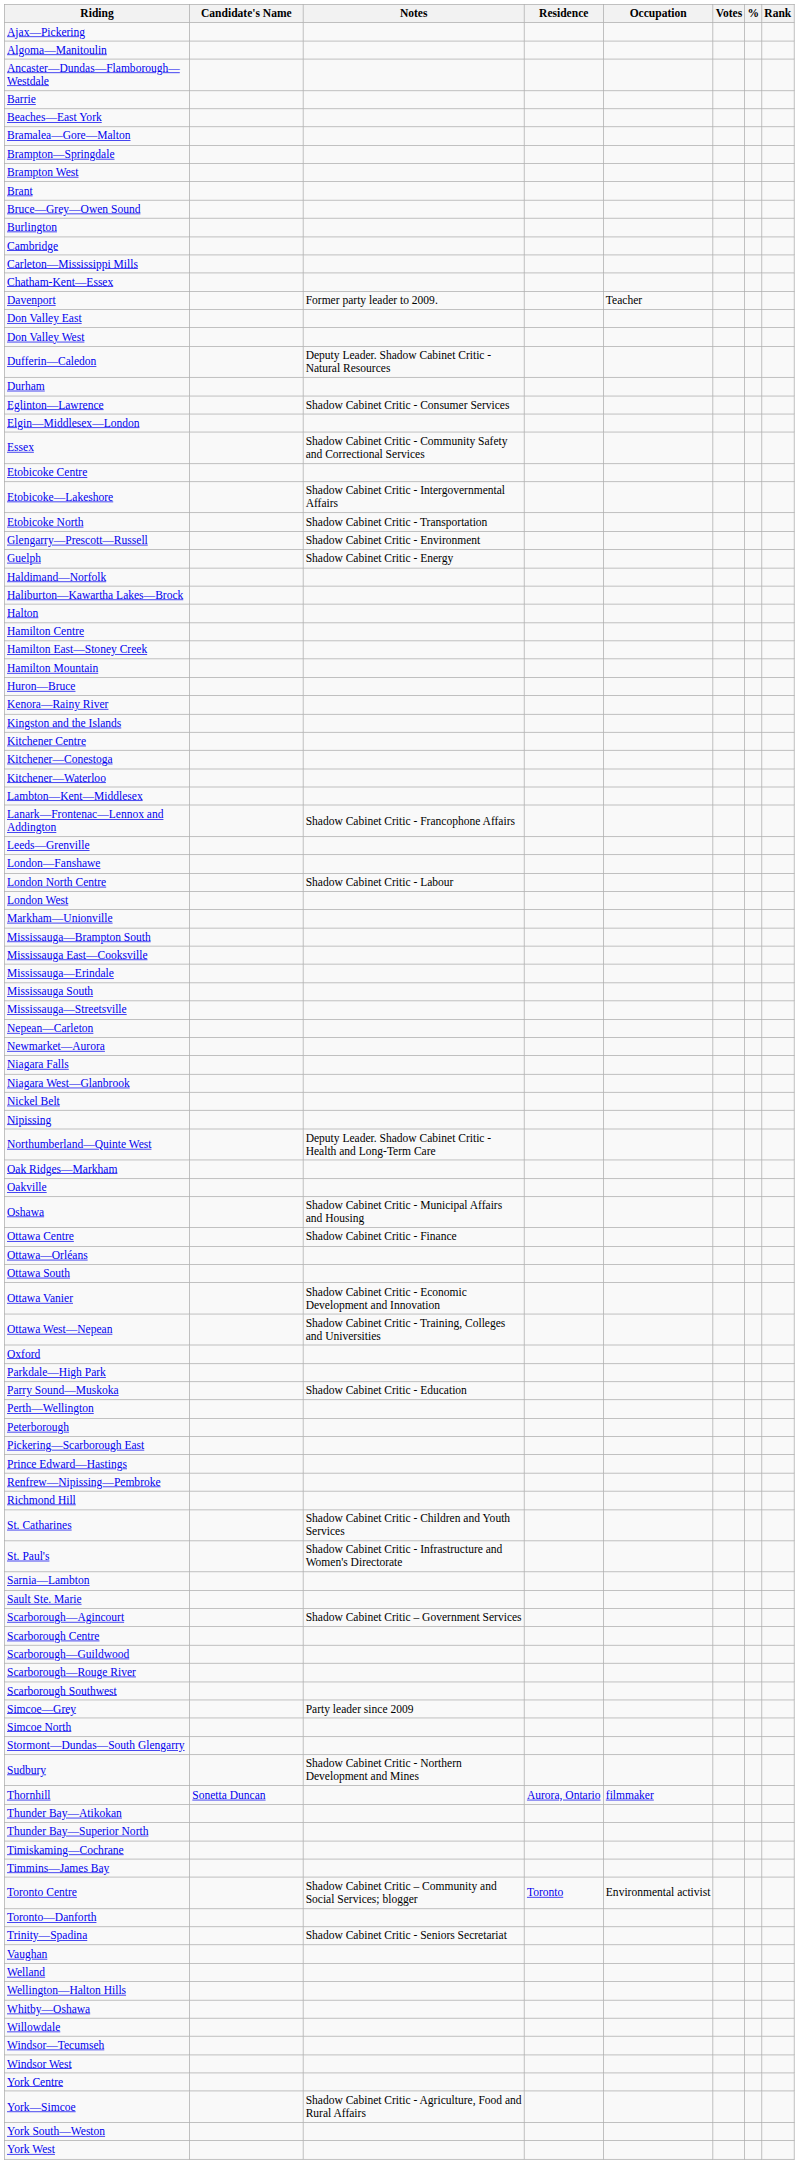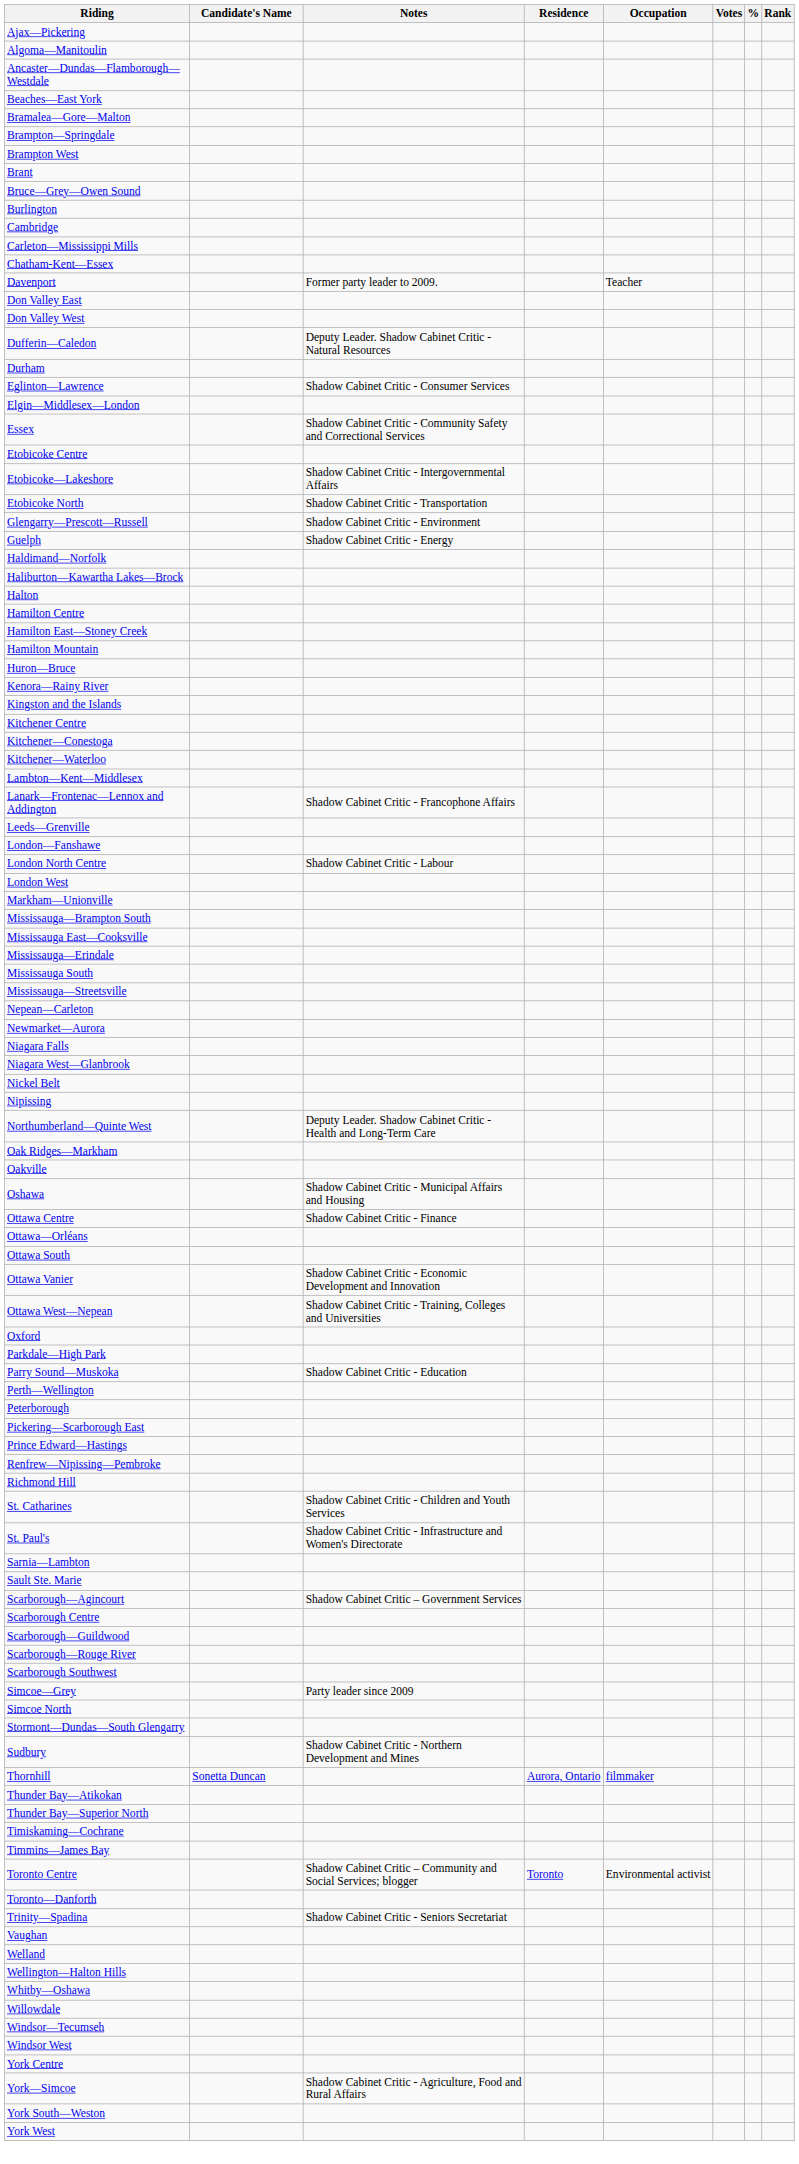 <table class="wikitable sortable">
 <tr>
 <th style="width:250px;">Riding<br></th>
 <th style="width:150px;">Candidate's Name</th>
 <th style="width:300px;">Notes</th>
 <th>Residence</th>
 <th>Occupation</th>
 <th>Votes</th>
 <th>%</th>
 <th>Rank</th>
 </tr>
 <tr>
 <td><a href='#'>Ajax—Pickering</a></td>
 <td></td>
 <td></td>
 <td></td>
 <td></td>
 <td></td>
 <td></td>
 <td></td>
 </tr>
 <tr>
 <td><a href='#'>Algoma—Manitoulin</a></td>
 <td></td>
 <td></td>
 <td></td>
 <td></td>
 <td></td>
 <td></td>
 <td></td>
 </tr>
 <tr>
 <td><a href='#'>Ancaster—Dundas—Flamborough—Westdale</a></td>
-<td></td>
-<td></td>
-<td></td>
-<td></td>
-<td></td>
-<td></td>
-<td></td>
-</tr>
-<tr>
-<td><a href='#'>Barrie</a></td>
 <td></td>
 <td></td>
 <td></td>
 <td></td>
 <td></td>
 <td></td>
 <td></td>
 </tr>
 <tr>
 <td><a href='#'>Beaches—East York</a></td>
 <td></td>
 <td></td>
 <td></td>
 <td></td>
 <td></td>
 <td></td>
 <td></td>
 </tr>
 <tr>
 <td><a href='#'>Bramalea—Gore—Malton</a></td>
 <td></td>
 <td></td>
 <td></td>
 <td></td>
 <td></td>
 <td></td>
 <td></td>
 </tr>
 <tr>
 <td><a href='#'>Brampton—Springdale</a></td>
 <td></td>
 <td></td>
 <td></td>
 <td></td>
 <td></td>
 <td></td>
 <td></td>
 </tr>
 <tr>
 <td><a href='#'>Brampton West</a></td>
 <td></td>
 <td></td>
 <td></td>
 <td></td>
 <td></td>
 <td></td>
 <td></td>
 </tr>
 <tr>
 <td><a href='#'>Brant</a></td>
 <td></td>
 <td></td>
 <td></td>
 <td></td>
 <td></td>
 <td></td>
 <td></td>
 </tr>
 <tr>
 <td><a href='#'>Bruce—Grey—Owen Sound</a></td>
 <td></td>
 <td></td>
 <td></td>
 <td></td>
 <td></td>
 <td></td>
 <td></td>
 </tr>
 <tr>
 <td><a href='#'>Burlington</a></td>
 <td></td>
 <td></td>
 <td></td>
 <td></td>
 <td></td>
 <td></td>
 </tr>
 <tr>
 <td><a href='#'>Cambridge</a></td>
 <td></td>
 <td></td>
 <td></td>
 <td></td>
 <td></td>
 <td></td>
 <td></td>
 </tr>
 <tr>
 <td><a href='#'>Carleton—Mississippi Mills</a></td>
 <td></td>
 <td></td>
 <td></td>
 <td></td>
 <td></td>
 <td></td>
 </tr>
 <tr>
 <td><a href='#'>Chatham-Kent—Essex</a></td>
 <td></td>
 <td></td>
 <td></td>
 <td></td>
 <td></td>
 <td></td>
 <td></td>
 </tr>
 <tr>
 <td><a href='#'>Davenport</a></td>
 <td></td>
 <td>Former party leader to 2009.</td>
 <td></td>
 <td>Teacher</td>
 <td></td>
 <td></td>
 <td></td>
 </tr>
 <tr>
 <td><a href='#'>Don Valley East</a></td>
 <td></td>
 <td></td>
 <td></td>
 <td></td>
 <td></td>
 <td></td>
 <td></td>
 </tr>
 <tr>
 <td><a href='#'>Don Valley West</a></td>
 <td></td>
 <td></td>
 <td></td>
 <td></td>
 <td></td>
 <td></td>
 <td></td>
 </tr>
 <tr>
 <td><a href='#'>Dufferin—Caledon</a></td>
 <td></td>
 <td>Deputy Leader. Shadow Cabinet Critic - Natural Resources</td>
 <td></td>
 <td></td>
 <td></td>
 <td></td>
 <td></td>
 </tr>
 <tr>
 <td><a href='#'>Durham</a></td>
 <td></td>
 <td></td>
 <td></td>
 <td></td>
 <td></td>
 <td></td>
 <td></td>
 </tr>
 <tr>
 <td><a href='#'>Eglinton—Lawrence</a></td>
 <td></td>
 <td>Shadow Cabinet Critic - Consumer Services</td>
 <td></td>
 <td></td>
 <td></td>
 <td></td>
 <td></td>
 </tr>
 <tr>
 <td><a href='#'>Elgin—Middlesex—London</a></td>
 <td></td>
 <td></td>
 <td></td>
 <td></td>
 <td></td>
 <td></td>
 <td></td>
 </tr>
 <tr>
 <td><a href='#'>Essex</a></td>
 <td></td>
 <td>Shadow Cabinet Critic - Community Safety and Correctional Services</td>
 <td></td>
 <td></td>
 <td></td>
 <td></td>
 <td></td>
 </tr>
 <tr>
 <td><a href='#'>Etobicoke Centre</a></td>
 <td></td>
 <td></td>
 <td></td>
 <td></td>
 <td></td>
 <td></td>
 <td></td>
 </tr>
 <tr>
 <td><a href='#'>Etobicoke—Lakeshore</a></td>
 <td></td>
 <td>Shadow Cabinet Critic - Intergovernmental Affairs</td>
 <td></td>
 <td></td>
 <td></td>
 <td></td>
 <td></td>
 </tr>
 <tr>
 <td><a href='#'>Etobicoke North</a></td>
 <td></td>
 <td>Shadow Cabinet Critic - Transportation</td>
 <td></td>
 <td></td>
 <td></td>
 <td></td>
 <td></td>
 </tr>
 <tr>
 <td><a href='#'>Glengarry—Prescott—Russell</a></td>
 <td></td>
 <td>Shadow Cabinet Critic - Environment</td>
 <td></td>
 <td></td>
 <td></td>
 <td></td>
 <td></td>
 </tr>
 <tr>
 <td><a href='#'>Guelph</a></td>
 <td></td>
 <td>Shadow Cabinet Critic - Energy</td>
 <td></td>
 <td></td>
 <td></td>
 <td></td>
 <td></td>
 </tr>
 <tr>
 <td><a href='#'>Haldimand—Norfolk</a></td>
 <td></td>
 <td></td>
 <td></td>
 <td></td>
 <td></td>
 <td></td>
 <td></td>
 </tr>
 <tr>
 <td><a href='#'>Haliburton—Kawartha Lakes—Brock</a></td>
 <td></td>
 <td></td>
 <td></td>
 <td></td>
 <td></td>
 <td></td>
 </tr>
 <tr>
 <td><a href='#'>Halton</a></td>
 <td></td>
 <td></td>
 <td></td>
 <td></td>
 <td></td>
 <td></td>
 <td></td>
 </tr>
 <tr>
 <td><a href='#'>Hamilton Centre</a></td>
 <td></td>
 <td></td>
 <td></td>
 <td></td>
 <td></td>
 <td></td>
 <td></td>
 </tr>
 <tr>
 <td><a href='#'>Hamilton East—Stoney Creek</a></td>
 <td></td>
 <td></td>
 <td></td>
 <td></td>
 <td></td>
 <td></td>
 <td></td>
 </tr>
 <tr>
 <td><a href='#'>Hamilton Mountain</a></td>
 <td></td>
 <td></td>
 <td></td>
 <td></td>
 <td></td>
 <td></td>
 <td></td>
 </tr>
 <tr>
 <td><a href='#'>Huron—Bruce</a></td>
 <td></td>
 <td></td>
 <td></td>
 <td></td>
 <td></td>
 <td></td>
 <td></td>
 </tr>
 <tr>
 <td><a href='#'>Kenora—Rainy River</a></td>
 <td></td>
 <td></td>
 <td></td>
 <td></td>
 <td></td>
 <td></td>
 <td></td>
 </tr>
 <tr>
 <td><a href='#'>Kingston and the Islands</a></td>
 <td></td>
 <td></td>
 <td></td>
 <td></td>
 <td></td>
 <td></td>
 <td></td>
 </tr>
 <tr>
 <td><a href='#'>Kitchener Centre</a></td>
 <td></td>
 <td></td>
 <td></td>
 <td></td>
 <td></td>
 <td></td>
 <td></td>
 </tr>
 <tr>
 <td><a href='#'>Kitchener—Conestoga</a></td>
 <td></td>
 <td></td>
 <td></td>
 <td></td>
 <td></td>
 <td></td>
 <td></td>
 </tr>
 <tr>
 <td><a href='#'>Kitchener—Waterloo</a></td>
 <td></td>
 <td></td>
 <td></td>
 <td></td>
 <td></td>
 <td></td>
 <td></td>
 </tr>
 <tr>
 <td><a href='#'>Lambton—Kent—Middlesex</a></td>
 <td></td>
 <td></td>
 <td></td>
 <td></td>
 <td></td>
 <td></td>
 <td></td>
 </tr>
 <tr>
 <td><a href='#'>Lanark—Frontenac—Lennox and Addington</a></td>
 <td></td>
 <td>Shadow Cabinet Critic - Francophone Affairs</td>
 <td></td>
 <td></td>
 <td></td>
 <td></td>
 <td></td>
 </tr>
 <tr>
 <td><a href='#'>Leeds—Grenville</a></td>
 <td></td>
 <td></td>
 <td></td>
 <td></td>
 <td></td>
 <td></td>
 <td></td>
 </tr>
 <tr>
 <td><a href='#'>London—Fanshawe</a></td>
 <td></td>
 <td></td>
 <td></td>
 <td></td>
 <td></td>
 <td></td>
 <td></td>
 </tr>
 <tr>
 <td><a href='#'>London North Centre</a></td>
 <td></td>
 <td>Shadow Cabinet Critic - Labour</td>
 <td></td>
 <td></td>
 <td></td>
 <td></td>
 <td></td>
 </tr>
 <tr>
 <td><a href='#'>London West</a></td>
 <td></td>
 <td></td>
 <td></td>
 <td></td>
 <td></td>
 <td></td>
 <td></td>
 </tr>
 <tr>
 <td><a href='#'>Markham—Unionville</a></td>
 <td></td>
 <td></td>
 <td></td>
 <td></td>
 <td></td>
 <td></td>
 <td></td>
 </tr>
 <tr>
 <td><a href='#'>Mississauga—Brampton South</a></td>
 <td></td>
 <td></td>
 <td></td>
 <td></td>
 <td></td>
 <td></td>
 <td></td>
 </tr>
 <tr>
 <td><a href='#'>Mississauga East—Cooksville</a></td>
 <td></td>
 <td></td>
 <td></td>
 <td></td>
 <td></td>
 <td></td>
 <td></td>
 </tr>
 <tr>
 <td><a href='#'>Mississauga—Erindale</a></td>
 <td></td>
 <td></td>
 <td></td>
 <td></td>
 <td></td>
 <td></td>
 <td></td>
 </tr>
 <tr>
 <td><a href='#'>Mississauga South</a></td>
 <td></td>
 <td></td>
 <td></td>
 <td></td>
 <td></td>
 <td></td>
 <td></td>
 </tr>
 <tr>
 <td><a href='#'>Mississauga—Streetsville</a></td>
 <td></td>
 <td></td>
 <td></td>
 <td></td>
 <td></td>
 <td></td>
 <td></td>
 </tr>
 <tr>
 <td><a href='#'>Nepean—Carleton</a></td>
 <td></td>
 <td></td>
 <td></td>
 <td></td>
 <td></td>
 <td></td>
 <td></td>
 </tr>
 <tr>
 <td><a href='#'>Newmarket—Aurora</a></td>
 <td></td>
 <td></td>
 <td></td>
 <td></td>
 <td></td>
 <td></td>
 <td></td>
 </tr>
 <tr>
 <td><a href='#'>Niagara Falls</a></td>
 <td></td>
 <td></td>
 <td></td>
 <td></td>
 <td></td>
 <td></td>
 <td></td>
 </tr>
 <tr>
 <td><a href='#'>Niagara West—Glanbrook</a></td>
 <td></td>
 <td></td>
 <td></td>
 <td></td>
 <td></td>
 <td></td>
 <td></td>
 </tr>
 <tr>
 <td><a href='#'>Nickel Belt</a></td>
 <td></td>
 <td></td>
 <td></td>
 <td></td>
 <td></td>
 <td></td>
 <td></td>
 </tr>
 <tr>
 <td><a href='#'>Nipissing</a></td>
 <td></td>
 <td></td>
 <td></td>
 <td></td>
 <td></td>
 <td></td>
 <td></td>
 </tr>
 <tr>
 <td><a href='#'>Northumberland—Quinte West</a></td>
 <td></td>
 <td>Deputy Leader. Shadow Cabinet Critic - Health and Long-Term Care</td>
 <td></td>
 <td></td>
 <td></td>
 <td></td>
 <td></td>
 </tr>
 <tr>
 <td><a href='#'>Oak Ridges—Markham</a></td>
 <td></td>
 <td></td>
 <td></td>
 <td></td>
 <td></td>
 <td></td>
 <td></td>
 </tr>
 <tr>
 <td><a href='#'>Oakville</a></td>
 <td></td>
 <td></td>
 <td></td>
 <td></td>
 <td></td>
 <td></td>
 <td></td>
 </tr>
 <tr>
 <td><a href='#'>Oshawa</a></td>
 <td></td>
 <td>Shadow Cabinet Critic - Municipal Affairs and Housing</td>
 <td></td>
 <td></td>
 <td></td>
 <td></td>
 <td></td>
 </tr>
 <tr>
 <td><a href='#'>Ottawa Centre</a></td>
 <td></td>
 <td>Shadow Cabinet Critic - Finance</td>
 <td></td>
 <td></td>
 <td></td>
 <td></td>
 <td></td>
 </tr>
 <tr>
 <td><a href='#'>Ottawa—Orléans</a></td>
 <td></td>
 <td></td>
 <td></td>
 <td></td>
 <td></td>
 <td></td>
 <td></td>
 </tr>
 <tr>
 <td><a href='#'>Ottawa South</a></td>
 <td></td>
 <td></td>
 <td></td>
 <td></td>
 <td></td>
 <td></td>
 <td></td>
 </tr>
 <tr>
 <td><a href='#'>Ottawa Vanier</a></td>
 <td></td>
 <td>Shadow Cabinet Critic - Economic Development and Innovation</td>
 <td></td>
 <td></td>
 <td></td>
 <td></td>
 <td></td>
 </tr>
 <tr>
 <td><a href='#'>Ottawa West—Nepean</a></td>
 <td></td>
 <td>Shadow Cabinet Critic - Training, Colleges and Universities</td>
 <td></td>
 <td></td>
 <td></td>
 <td></td>
 <td></td>
 </tr>
 <tr>
 <td><a href='#'>Oxford</a></td>
 <td></td>
 <td></td>
 <td></td>
 <td></td>
 <td></td>
 <td></td>
 <td></td>
 </tr>
 <tr>
 <td><a href='#'>Parkdale—High Park</a></td>
 <td></td>
 <td></td>
 <td></td>
 <td></td>
 <td></td>
 <td></td>
 <td></td>
 </tr>
 <tr>
 <td><a href='#'>Parry Sound—Muskoka</a></td>
 <td></td>
 <td>Shadow Cabinet Critic - Education</td>
 <td></td>
 <td></td>
 <td></td>
 <td></td>
 <td></td>
 </tr>
 <tr>
 <td><a href='#'>Perth—Wellington</a></td>
 <td></td>
 <td></td>
 <td></td>
 <td></td>
 <td></td>
 <td></td>
 <td></td>
 </tr>
 <tr>
 <td><a href='#'>Peterborough</a></td>
 <td></td>
 <td></td>
 <td></td>
 <td></td>
 <td></td>
 <td></td>
 <td></td>
 </tr>
 <tr>
 <td><a href='#'>Pickering—Scarborough East</a></td>
 <td></td>
 <td></td>
 <td></td>
 <td></td>
 <td></td>
 <td></td>
 <td></td>
 </tr>
 <tr>
 <td><a href='#'>Prince Edward—Hastings</a></td>
 <td></td>
 <td></td>
 <td></td>
 <td></td>
 <td></td>
 <td></td>
 <td></td>
 </tr>
 <tr>
 <td><a href='#'>Renfrew—Nipissing—Pembroke</a></td>
 <td></td>
 <td></td>
 <td></td>
 <td></td>
 <td></td>
 <td></td>
 <td></td>
 </tr>
 <tr>
 <td><a href='#'>Richmond Hill</a></td>
 <td></td>
 <td></td>
 <td></td>
 <td></td>
 <td></td>
 <td></td>
 <td></td>
 </tr>
 <tr>
 <td><a href='#'>St. Catharines</a></td>
 <td></td>
 <td>Shadow Cabinet Critic - Children and Youth Services</td>
 <td></td>
 <td></td>
 <td></td>
 <td></td>
 <td></td>
 </tr>
 <tr>
 <td><a href='#'>St. Paul's</a></td>
 <td></td>
 <td>Shadow Cabinet Critic - Infrastructure and Women's Directorate</td>
 <td></td>
 <td></td>
 <td></td>
 <td></td>
 <td></td>
 </tr>
 <tr>
 <td><a href='#'>Sarnia—Lambton</a></td>
 <td></td>
 <td></td>
 <td></td>
 <td></td>
 <td></td>
 <td></td>
 <td></td>
 </tr>
 <tr>
 <td><a href='#'>Sault Ste. Marie</a></td>
 <td></td>
 <td></td>
 <td></td>
 <td></td>
 <td></td>
 <td></td>
 <td></td>
 </tr>
 <tr>
 <td><a href='#'>Scarborough—Agincourt</a></td>
 <td></td>
 <td>Shadow Cabinet Critic – Government Services</td>
 <td></td>
 <td></td>
 <td></td>
 <td></td>
 <td></td>
 </tr>
 <tr>
 <td><a href='#'>Scarborough Centre</a></td>
 <td></td>
 <td></td>
 <td></td>
 <td></td>
 <td></td>
 <td></td>
 <td></td>
 </tr>
 <tr>
 <td><a href='#'>Scarborough—Guildwood</a></td>
 <td></td>
 <td></td>
 <td></td>
 <td></td>
 <td></td>
 <td></td>
 <td></td>
 </tr>
 <tr>
 <td><a href='#'>Scarborough—Rouge River</a></td>
 <td></td>
 <td></td>
 <td></td>
 <td></td>
 <td></td>
 <td></td>
 <td></td>
 </tr>
 <tr>
 <td><a href='#'>Scarborough Southwest</a></td>
 <td></td>
 <td></td>
 <td></td>
 <td></td>
 <td></td>
 <td></td>
 <td></td>
 </tr>
 <tr>
 <td><a href='#'>Simcoe—Grey</a></td>
 <td></td>
 <td>Party leader since 2009</td>
 <td></td>
 <td></td>
 <td></td>
 <td></td>
 <td></td>
 </tr>
 <tr>
 <td><a href='#'>Simcoe North</a></td>
 <td></td>
 <td></td>
 <td></td>
 <td></td>
 <td></td>
 <td></td>
 <td></td>
 </tr>
 <tr>
 <td><a href='#'>Stormont—Dundas—South Glengarry</a></td>
 <td></td>
 <td></td>
 <td></td>
 <td></td>
 <td></td>
 <td></td>
 <td></td>
 </tr>
 <tr>
 <td><a href='#'>Sudbury</a></td>
 <td></td>
 <td>Shadow Cabinet Critic - Northern Development and Mines</td>
 <td></td>
 <td></td>
 <td></td>
 <td></td>
 <td></td>
 </tr>
 <tr>
 <td><a href='#'>Thornhill</a></td>
 <td> <a href='#'>Sonetta Duncan</a></td>
 <td></td>
 <td><a href='#'>Aurora, Ontario</a></td>
 <td><a href='#'>filmmaker</a></td>
 <td></td>
 <td></td>
 <td></td>
 </tr>
 <tr>
 <td><a href='#'>Thunder Bay—Atikokan</a></td>
 <td></td>
 <td></td>
 <td></td>
 <td></td>
 <td></td>
 <td></td>
 <td></td>
 </tr>
 <tr>
 <td><a href='#'>Thunder Bay—Superior North</a></td>
 <td></td>
 <td></td>
 <td></td>
 <td></td>
 <td></td>
 <td></td>
 <td></td>
 </tr>
 <tr>
 <td><a href='#'>Timiskaming—Cochrane</a></td>
 <td></td>
 <td></td>
 <td></td>
 <td></td>
 <td></td>
 <td></td>
 <td></td>
 </tr>
 <tr>
 <td><a href='#'>Timmins—James Bay</a></td>
 <td></td>
 <td></td>
 <td></td>
 <td></td>
 <td></td>
 <td></td>
 <td></td>
 </tr>
 <tr>
 <td><a href='#'>Toronto Centre</a></td>
 <td></td>
 <td>Shadow Cabinet Critic – Community and Social Services; blogger</td>
 <td><a href='#'>Toronto</a></td>
 <td>Environmental activist</td>
 <td></td>
 <td></td>
 <td></td>
 </tr>
 <tr>
 <td><a href='#'>Toronto—Danforth</a></td>
 <td></td>
 <td></td>
 <td></td>
 <td></td>
 <td></td>
 <td></td>
 <td></td>
 </tr>
 <tr>
 <td><a href='#'>Trinity—Spadina</a></td>
 <td></td>
 <td>Shadow Cabinet Critic - Seniors Secretariat</td>
 <td></td>
 <td></td>
 <td></td>
 <td></td>
 <td></td>
 </tr>
 <tr>
 <td><a href='#'>Vaughan</a></td>
 <td></td>
 <td></td>
 <td></td>
 <td></td>
 <td></td>
 <td></td>
 <td></td>
 </tr>
 <tr>
 <td><a href='#'>Welland</a></td>
 <td></td>
 <td></td>
 <td></td>
 <td></td>
 <td></td>
 <td></td>
 <td></td>
 </tr>
 <tr>
 <td><a href='#'>Wellington—Halton Hills</a></td>
 <td></td>
 <td></td>
 <td></td>
 <td></td>
 <td></td>
 <td></td>
 <td></td>
 </tr>
 <tr>
 <td><a href='#'>Whitby—Oshawa</a></td>
 <td></td>
 <td></td>
 <td></td>
 <td></td>
 <td></td>
 <td></td>
 <td></td>
 </tr>
 <tr>
 <td><a href='#'>Willowdale</a></td>
 <td></td>
 <td></td>
 <td></td>
 <td></td>
 <td></td>
 <td></td>
 <td></td>
 </tr>
 <tr>
 <td><a href='#'>Windsor—Tecumseh</a></td>
 <td></td>
 <td></td>
 <td></td>
 <td></td>
 <td></td>
 <td></td>
 <td></td>
 </tr>
 <tr>
 <td><a href='#'>Windsor West</a></td>
 <td></td>
 <td></td>
 <td></td>
 <td></td>
 <td></td>
 <td></td>
 <td></td>
 </tr>
 <tr>
 <td><a href='#'>York Centre</a></td>
 <td></td>
 <td></td>
 <td></td>
 <td></td>
 <td></td>
 <td></td>
 <td></td>
 </tr>
 <tr>
 <td><a href='#'>York—Simcoe</a></td>
 <td></td>
 <td>Shadow Cabinet Critic - Agriculture, Food and Rural Affairs</td>
 <td></td>
 <td></td>
 <td></td>
 <td></td>
 <td></td>
 </tr>
 <tr>
 <td><a href='#'>York South—Weston</a></td>
 <td></td>
 <td></td>
 <td></td>
 <td></td>
 <td></td>
 <td></td>
 <td></td>
 </tr>
 <tr>
 <td><a href='#'>York West</a></td>
 <td></td>
 <td></td>
 <td></td>
 <td></td>
 <td></td>
 <td></td>
 <td></td>
 </tr>
 </table>
